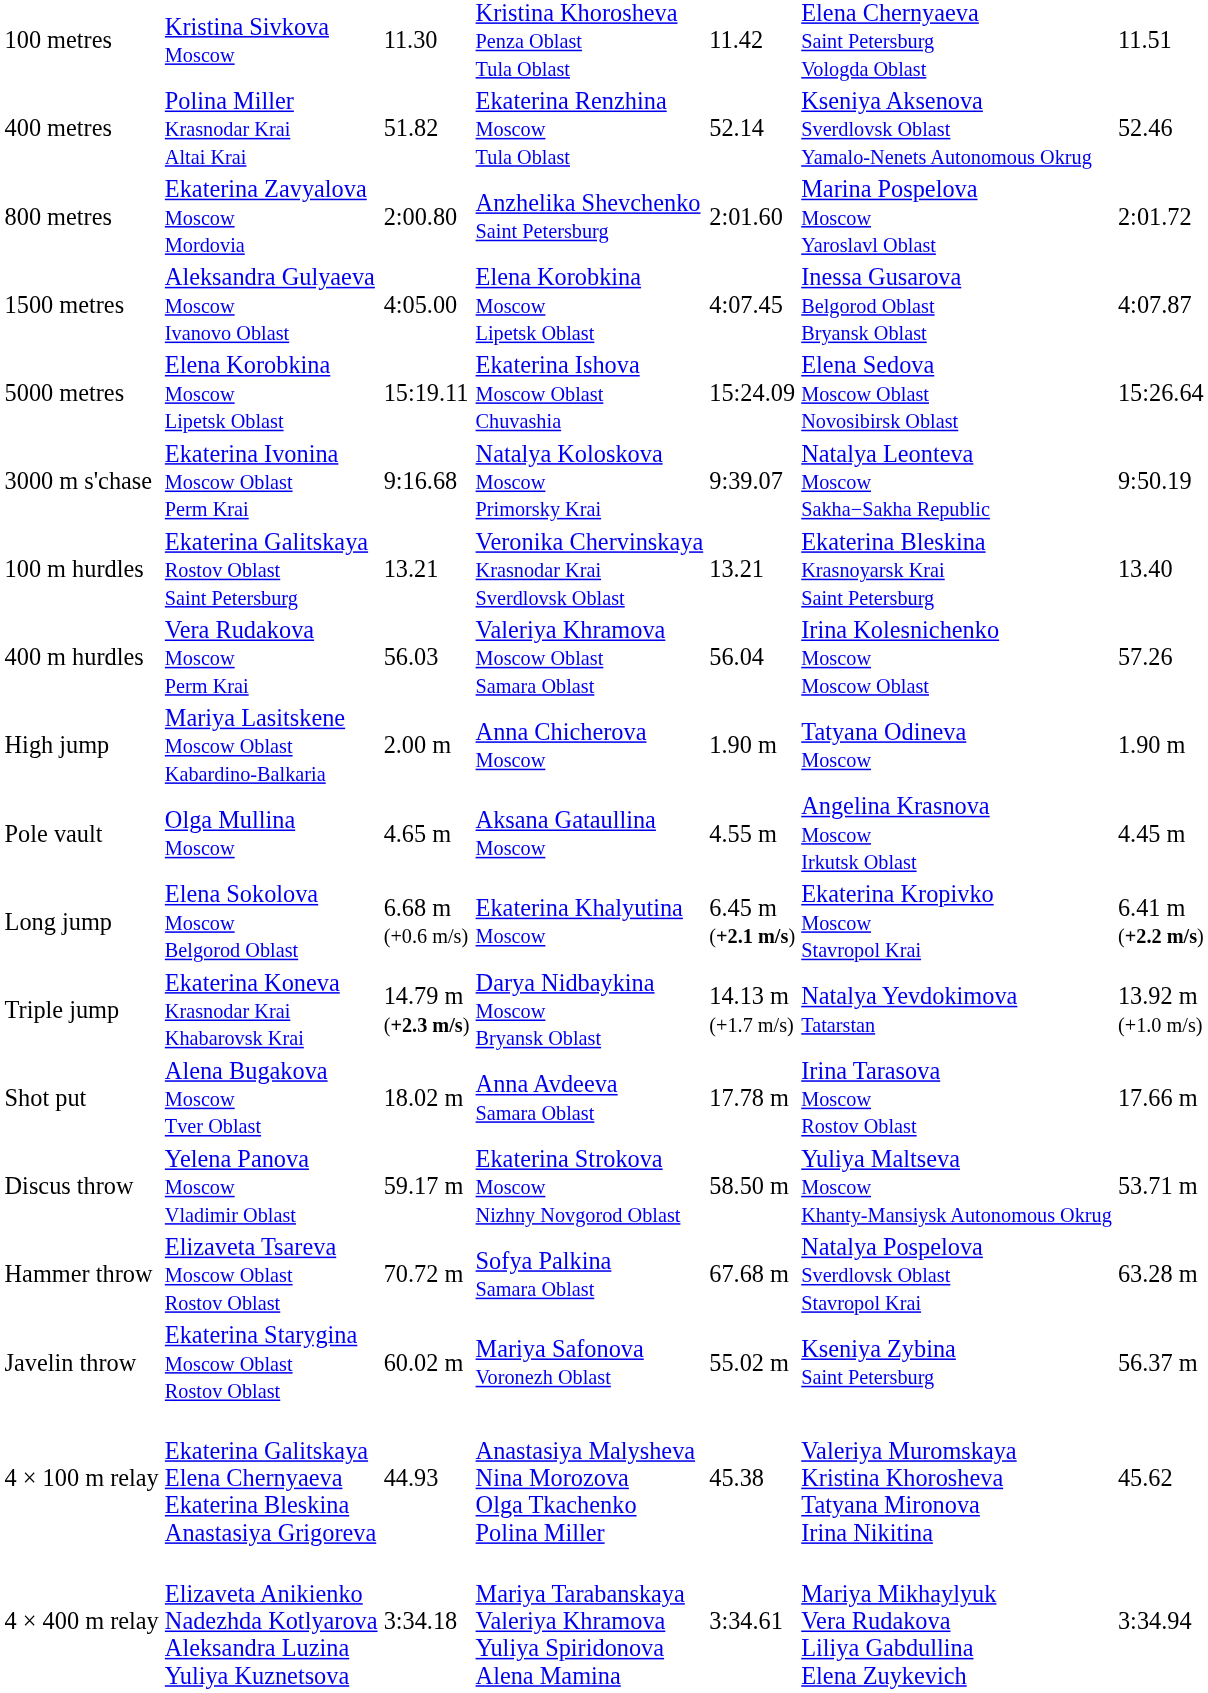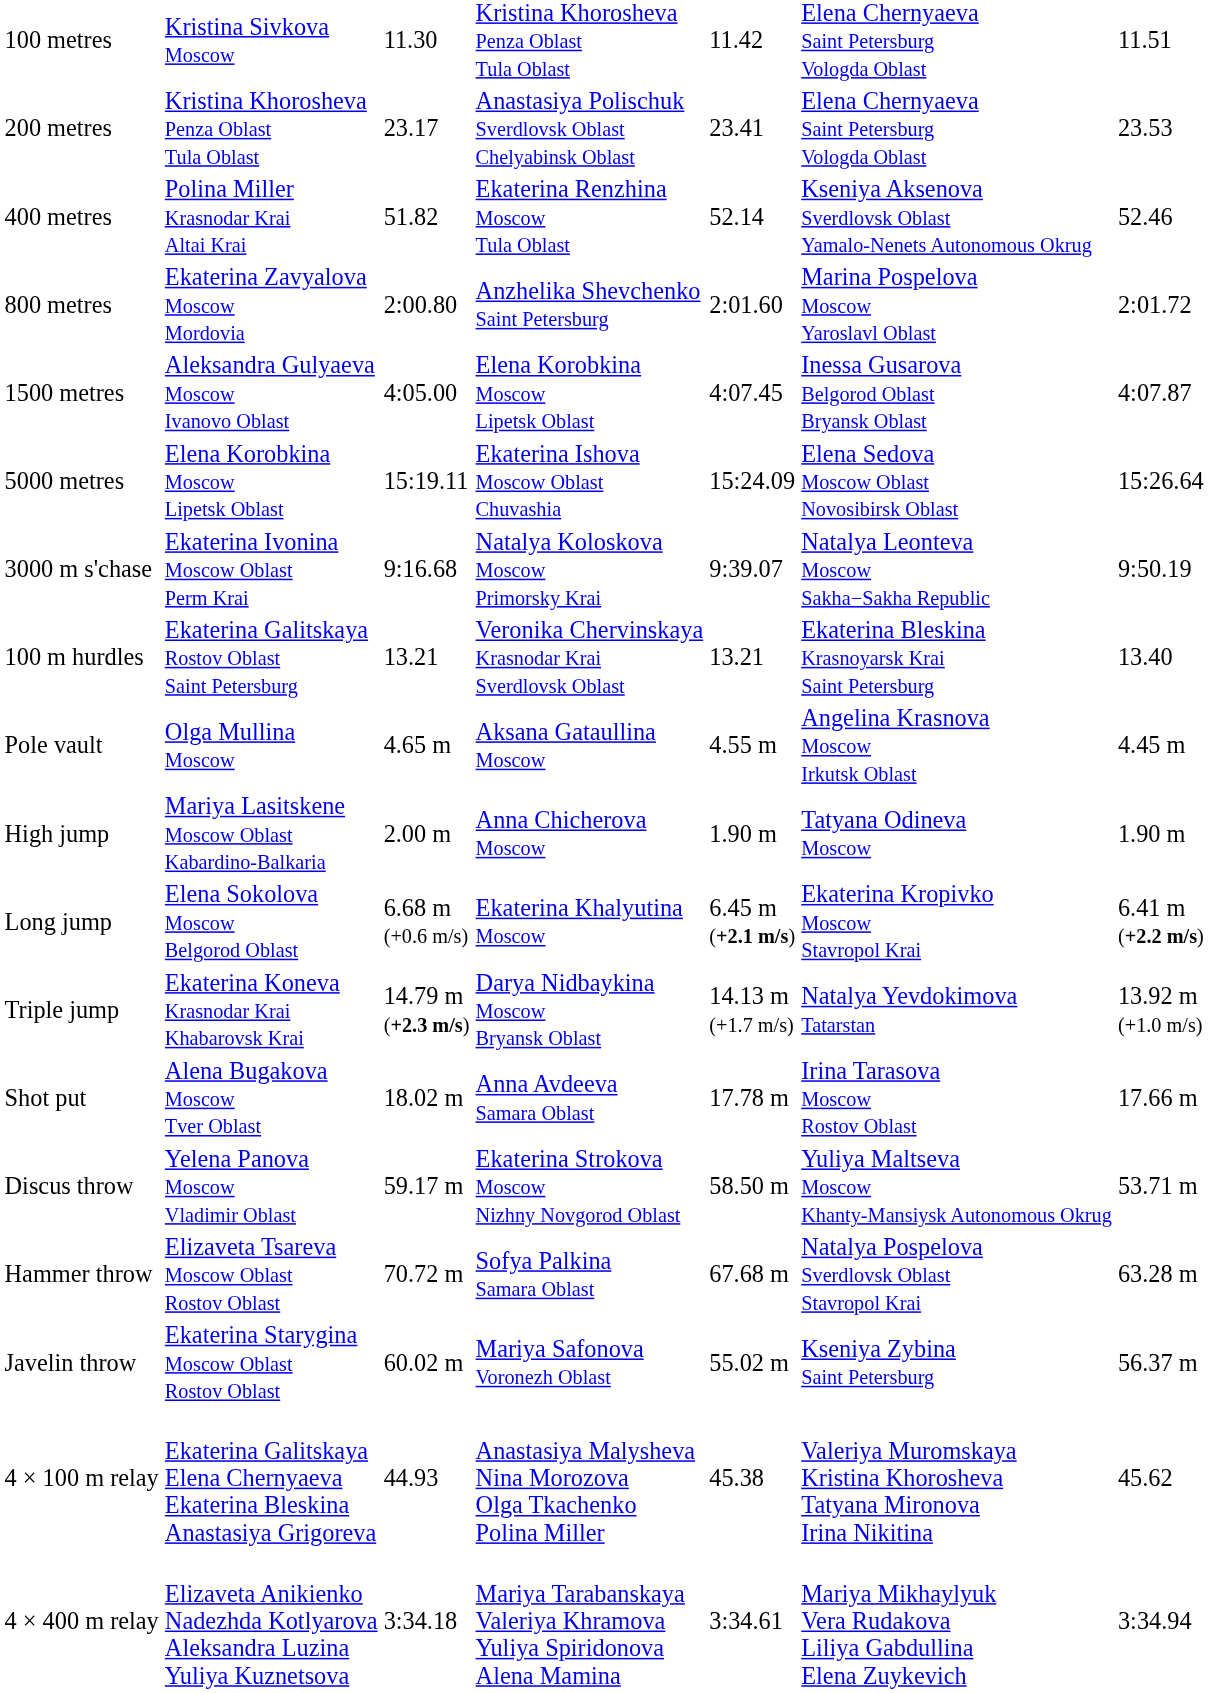 <table>
 <tr>
 <td>100 metres</td>
 <td><a href='#'>Kristina Sivkova</a> <br> <small><a href='#'>Moscow</a></small></td>
 <td>11.30</td>
 <td><a href='#'>Kristina Khorosheva</a> <br> <small><a href='#'>Penza Oblast</a></small> <br> <small><a href='#'>Tula Oblast</a></small></td>
 <td>11.42</td>
 <td><a href='#'>Elena Chernyaeva</a> <br> <small><a href='#'>Saint Petersburg</a></small> <br> <small><a href='#'>Vologda Oblast</a></small></td>
 <td>11.51</td>
+</tr>
+<tr>
+<td>200 metres</td>
+<td><a href='#'>Kristina Khorosheva</a> <br> <small><a href='#'>Penza Oblast</a></small> <br> <small><a href='#'>Tula Oblast</a></small></td>
+<td>23.17</td>
+<td><a href='#'>Anastasiya Polischuk</a> <br> <small><a href='#'>Sverdlovsk Oblast</a></small> <br> <small><a href='#'>Chelyabinsk Oblast</a></small></td>
+<td>23.41</td>
+<td><a href='#'>Elena Chernyaeva</a> <br> <small><a href='#'>Saint Petersburg</a></small> <br> <small><a href='#'>Vologda Oblast</a></small></td>
+<td>23.53</td>
 </tr>
 <tr>
 <td>400 metres</td>
 <td><a href='#'>Polina Miller</a> <br> <small><a href='#'>Krasnodar Krai</a></small> <br> <small><a href='#'>Altai Krai</a></small></td>
 <td>51.82</td>
 <td><a href='#'>Ekaterina Renzhina</a> <br> <small><a href='#'>Moscow</a></small> <br> <small><a href='#'>Tula Oblast</a></small></td>
 <td>52.14</td>
 <td><a href='#'>Kseniya Aksenova</a> <br> <small><a href='#'>Sverdlovsk Oblast</a></small> <br> <small><a href='#'>Yamalo-Nenets Autonomous Okrug</a></small></td>
 <td>52.46</td>
 </tr>
 <tr>
 <td>800 metres</td>
 <td><a href='#'>Ekaterina Zavyalova</a> <br> <small><a href='#'>Moscow</a></small> <br> <small><a href='#'>Mordovia</a></small></td>
 <td>2:00.80</td>
 <td><a href='#'>Anzhelika Shevchenko</a> <br> <small><a href='#'>Saint Petersburg</a></small></td>
 <td>2:01.60</td>
 <td><a href='#'>Marina Pospelova</a> <br> <small><a href='#'>Moscow</a></small> <br> <small><a href='#'>Yaroslavl Oblast</a></small></td>
 <td>2:01.72</td>
 </tr>
 <tr>
 <td>1500 metres</td>
 <td><a href='#'>Aleksandra Gulyaeva</a> <br> <small><a href='#'>Moscow</a></small> <br> <small><a href='#'>Ivanovo Oblast</a></small></td>
 <td>4:05.00</td>
 <td><a href='#'>Elena Korobkina</a> <br> <small><a href='#'>Moscow</a></small> <br> <small><a href='#'>Lipetsk Oblast</a></small></td>
 <td>4:07.45</td>
 <td><a href='#'>Inessa Gusarova</a> <br> <small><a href='#'>Belgorod Oblast</a></small> <br> <small><a href='#'>Bryansk Oblast</a></small></td>
 <td>4:07.87</td>
 </tr>
 <tr>
 <td>5000 metres</td>
 <td><a href='#'>Elena Korobkina</a> <br> <small><a href='#'>Moscow</a></small> <br> <small><a href='#'>Lipetsk Oblast</a></small></td>
 <td>15:19.11</td>
 <td><a href='#'>Ekaterina Ishova</a> <br> <small><a href='#'>Moscow Oblast</a></small> <br> <small><a href='#'>Chuvashia</a></small></td>
 <td>15:24.09</td>
 <td><a href='#'>Elena Sedova</a> <br> <small><a href='#'>Moscow Oblast</a></small> <br> <small><a href='#'>Novosibirsk Oblast</a></small></td>
 <td>15:26.64</td>
 </tr>
 <tr>
 <td>3000 m s'chase</td>
 <td><a href='#'>Ekaterina Ivonina</a> <br> <small><a href='#'>Moscow Oblast</a></small> <br> <small><a href='#'>Perm Krai</a></small></td>
 <td>9:16.68</td>
 <td><a href='#'>Natalya Koloskova</a> <br> <small><a href='#'>Moscow</a></small> <br> <small><a href='#'>Primorsky Krai</a></small></td>
 <td>9:39.07</td>
 <td><a href='#'>Natalya Leonteva</a> <br> <small><a href='#'>Moscow</a></small> <br> <small><a href='#'>Sakha−Sakha Republic</a></small></td>
 <td>9:50.19</td>
 </tr>
 <tr>
 <td>100 m hurdles</td>
 <td><a href='#'>Ekaterina Galitskaya</a> <br> <small><a href='#'>Rostov Oblast</a></small> <br> <small><a href='#'>Saint Petersburg</a></small></td>
 <td>13.21</td>
 <td><a href='#'>Veronika Chervinskaya</a> <br> <small><a href='#'>Krasnodar Krai</a></small> <br> <small><a href='#'>Sverdlovsk Oblast</a></small></td>
 <td>13.21</td>
 <td><a href='#'>Ekaterina Bleskina</a> <br> <small><a href='#'>Krasnoyarsk Krai</a></small> <br> <small><a href='#'>Saint Petersburg</a></small></td>
 <td>13.40</td>
 </tr>
 <tr>
-<td>400 m hurdles</td>
-<td><a href='#'>Vera Rudakova</a> <br> <small><a href='#'>Moscow</a></small> <br> <small><a href='#'>Perm Krai</a></small></td>
-<td>56.03</td>
-<td><a href='#'>Valeriya Khramova</a> <br> <small><a href='#'>Moscow Oblast</a></small> <br> <small><a href='#'>Samara Oblast</a></small></td>
-<td>56.04</td>
-<td><a href='#'>Irina Kolesnichenko</a> <br> <small><a href='#'>Moscow</a></small> <br> <small><a href='#'>Moscow Oblast</a></small></td>
-<td>57.26</td>
+<td>Pole vault</td>
+<td><a href='#'>Olga Mullina</a> <br> <small><a href='#'>Moscow</a></small></td>
+<td>4.65 m</td>
+<td><a href='#'>Aksana Gataullina</a> <br> <small><a href='#'>Moscow</a></small></td>
+<td>4.55 m</td>
+<td><a href='#'>Angelina Krasnova</a> <br> <small><a href='#'>Moscow</a></small> <br> <small><a href='#'>Irkutsk Oblast</a></small></td>
+<td>4.45 m</td>
 </tr>
 <tr>
 <td>High jump</td>
 <td><a href='#'>Mariya Lasitskene</a> <br> <small><a href='#'>Moscow Oblast</a></small> <br> <small><a href='#'>Kabardino-Balkaria</a></small></td>
 <td>2.00 m</td>
 <td><a href='#'>Anna Chicherova</a> <br> <small><a href='#'>Moscow</a></small></td>
 <td>1.90 m</td>
 <td><a href='#'>Tatyana Odineva</a> <br> <small><a href='#'>Moscow</a></small></td>
 <td>1.90 m</td>
-</tr>
-<tr>
-<td>Pole vault</td>
-<td><a href='#'>Olga Mullina</a> <br> <small><a href='#'>Moscow</a></small></td>
-<td>4.65 m</td>
-<td><a href='#'>Aksana Gataullina</a> <br> <small><a href='#'>Moscow</a></small></td>
-<td>4.55 m</td>
-<td><a href='#'>Angelina Krasnova</a> <br> <small><a href='#'>Moscow</a></small> <br> <small><a href='#'>Irkutsk Oblast</a></small></td>
-<td>4.45 m</td>
 </tr>
 <tr>
 <td>Long jump</td>
 <td><a href='#'>Elena Sokolova</a> <br> <small><a href='#'>Moscow</a></small> <br> <small><a href='#'>Belgorod Oblast</a></small></td>
 <td>6.68 m <br> <small>(+0.6 m/s)</small></td>
 <td><a href='#'>Ekaterina Khalyutina</a> <br> <small><a href='#'>Moscow</a></small></td>
 <td>6.45 m <br> <small>(<strong>+2.1 m/s</strong>)</small></td>
 <td><a href='#'>Ekaterina Kropivko</a> <br> <small><a href='#'>Moscow</a></small> <br> <small><a href='#'>Stavropol Krai</a></small></td>
 <td>6.41 m <br> <small>(<strong>+2.2 m/s</strong>)</small></td>
 </tr>
 <tr>
 <td>Triple jump</td>
 <td><a href='#'>Ekaterina Koneva</a> <br> <small><a href='#'>Krasnodar Krai</a></small> <br> <small><a href='#'>Khabarovsk Krai</a></small></td>
 <td>14.79 m <br> <small>(<strong>+2.3 m/s</strong>)</small></td>
 <td><a href='#'>Darya Nidbaykina</a> <br> <small><a href='#'>Moscow</a></small> <br> <small><a href='#'>Bryansk Oblast</a></small></td>
 <td>14.13 m <br> <small>(+1.7 m/s)</small></td>
 <td><a href='#'>Natalya Yevdokimova</a> <br> <small><a href='#'>Tatarstan</a></small></td>
 <td>13.92 m <br> <small>(+1.0 m/s)</small></td>
 </tr>
 <tr>
 <td>Shot put</td>
 <td><a href='#'>Alena Bugakova</a> <br> <small><a href='#'>Moscow</a></small> <br> <small><a href='#'>Tver Oblast</a></small></td>
 <td>18.02 m</td>
 <td><a href='#'>Anna Avdeeva</a> <br> <small><a href='#'>Samara Oblast</a></small></td>
 <td>17.78 m</td>
 <td><a href='#'>Irina Tarasova</a> <br> <small><a href='#'>Moscow</a></small> <br> <small><a href='#'>Rostov Oblast</a></small></td>
 <td>17.66 m</td>
 </tr>
 <tr>
 <td>Discus throw</td>
 <td><a href='#'>Yelena Panova</a> <br> <small><a href='#'>Moscow</a></small> <br> <small><a href='#'>Vladimir Oblast</a></small></td>
 <td>59.17 m</td>
 <td><a href='#'>Ekaterina Strokova</a> <br> <small><a href='#'>Moscow</a></small> <br> <small><a href='#'>Nizhny Novgorod Oblast</a></small></td>
 <td>58.50 m</td>
 <td><a href='#'>Yuliya Maltseva</a> <br> <small><a href='#'>Moscow</a></small> <br> <small><a href='#'>Khanty-Mansiysk Autonomous Okrug</a></small></td>
 <td>53.71 m</td>
 </tr>
 <tr>
 <td>Hammer throw</td>
 <td><a href='#'>Elizaveta Tsareva</a> <br> <small><a href='#'>Moscow Oblast</a></small> <br> <small><a href='#'>Rostov Oblast</a></small></td>
 <td>70.72 m</td>
 <td><a href='#'>Sofya Palkina</a> <br> <small><a href='#'>Samara Oblast</a></small></td>
 <td>67.68 m</td>
 <td><a href='#'>Natalya Pospelova</a><br> <small><a href='#'>Sverdlovsk Oblast</a></small> <br> <small><a href='#'>Stavropol Krai</a></small></td>
 <td>63.28 m </td>
 </tr>
 <tr>
 <td>Javelin throw</td>
 <td><a href='#'>Ekaterina Starygina</a> <br> <small><a href='#'>Moscow Oblast</a></small> <br> <small><a href='#'>Rostov Oblast</a></small></td>
 <td>60.02 m</td>
 <td><a href='#'>Mariya Safonova</a> <br> <small><a href='#'>Voronezh Oblast</a></small></td>
 <td>55.02 m</td>
 <td><a href='#'>Kseniya Zybina</a> <br> <small><a href='#'>Saint Petersburg</a></small></td>
 <td>56.37 m</td>
 </tr>
 <tr>
 <td>4 × 100 m relay</td>
 <td> <br> <a href='#'>Ekaterina Galitskaya</a> <br> <a href='#'>Elena Chernyaeva</a> <br> <a href='#'>Ekaterina Bleskina</a> <br> <a href='#'>Anastasiya Grigoreva</a></td>
 <td>44.93</td>
 <td> <br> <a href='#'>Anastasiya Malysheva</a> <br> <a href='#'>Nina Morozova</a> <br> <a href='#'>Olga Tkachenko</a> <br> <a href='#'>Polina Miller</a></td>
 <td>45.38</td>
 <td> <br> <a href='#'>Valeriya Muromskaya</a> <br> <a href='#'>Kristina Khorosheva</a> <br> <a href='#'>Tatyana Mironova</a> <br> <a href='#'>Irina Nikitina</a></td>
 <td>45.62</td>
 </tr>
 <tr>
 <td>4 × 400 m relay</td>
 <td> <br> <a href='#'>Elizaveta Anikienko</a> <br> <a href='#'>Nadezhda Kotlyarova</a> <br> <a href='#'>Aleksandra Luzina</a> <br> <a href='#'>Yuliya Kuznetsova</a></td>
 <td>3:34.18</td>
 <td> <br> <a href='#'>Mariya Tarabanskaya</a> <br> <a href='#'>Valeriya Khramova</a> <br> <a href='#'>Yuliya Spiridonova</a> <br> <a href='#'>Alena Mamina</a></td>
 <td>3:34.61</td>
 <td> <br> <a href='#'>Mariya Mikhaylyuk</a> <br> <a href='#'>Vera Rudakova</a> <br> <a href='#'>Liliya Gabdullina</a> <br> <a href='#'>Elena Zuykevich</a></td>
 <td>3:34.94</td>
 </tr>
 </table>
